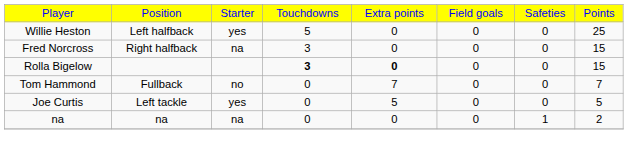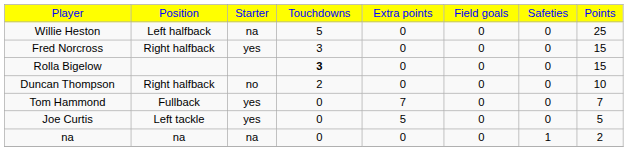 <table class="wikitable" width="70%">
 <tr align="center"  style="background:yellow;color:blue;">
 <td>Player</td>
 <td>Position</td>
 <td>Starter</td>
 <td>Touchdowns</td>
 <td>Extra points</td>
 <td>Field goals</td>
 <td>Safeties</td>
 <td>Points</td>
 </tr>
 <tr align="center" bgcolor="">
 <td>Willie Heston</td>
 <td>Left halfback</td>
-<td>yes</td>
+<td>na</td>
 <td>5</td>
 <td>0</td>
 <td>0</td>
 <td>0</td>
 <td>25</td>
 </tr>
 <tr align="center" bgcolor="">
 <td>Fred Norcross</td>
 <td>Right halfback</td>
-<td>na</td>
+<td>yes</td>
 <td>3</td>
 <td>0</td>
 <td>0</td>
 <td>0</td>
 <td>15</td>
 </tr>
 <tr align="center" bgcolor="">
 <td>Rolla Bigelow</td>
 <td></td>
 <td></td>
 <td><strong>3</strong></td>
-<td><strong>0</strong></td>
+<td>0</td>
 <td>0</td>
 <td>0</td>
 <td>15</td>
 </tr>
 <tr align="center" bgcolor="">
+<td>Duncan Thompson</td>
+<td>Right halfback</td>
+<td>no</td>
+<td>2</td>
+<td>0</td>
+<td>0</td>
+<td>0</td>
+<td>10</td>
+</tr>
+<tr align="center" bgcolor="">
 <td>Tom Hammond</td>
 <td>Fullback</td>
-<td>no</td>
+<td>yes</td>
 <td>0</td>
 <td>7</td>
 <td>0</td>
 <td>0</td>
 <td>7</td>
 </tr>
 <tr align="center" bgcolor="">
 <td>Joe Curtis</td>
 <td>Left tackle</td>
 <td>yes</td>
 <td>0</td>
 <td>5</td>
 <td>0</td>
 <td>0</td>
 <td>5</td>
 </tr>
 <tr align="center" bgcolor="">
 <td>na</td>
 <td>na</td>
 <td>na</td>
 <td>0</td>
 <td>0</td>
 <td>0</td>
 <td>1</td>
 <td>2</td>
 </tr>
 <tr align="center" bgcolor="">
 </tr>
 </table>
